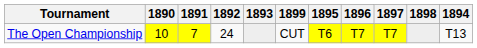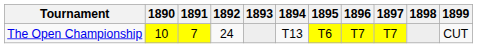 <table class="wikitable" style="font-size:95%;text-align:center;">
 <tr>
 <th>Tournament</th>
 <th>1890</th>
 <th>1891</th>
 <th>1892</th>
 <th>1893</th>
-<th>1899</th>
+<th>1894</th>
 <th>1895</th>
 <th>1896</th>
 <th>1897</th>
 <th>1898</th>
-<th>1894</th>
+<th>1899</th>
 </tr>
 <tr>
 <td align=left><a href='#'>The Open Championship</a></td>
 <td style="background:yellow;">10</td>
 <td style="background:yellow;">7</td>
 <td>24</td>
 <td style="background:#eeeeee;"></td>
-<td>CUT</td>
+<td>T13</td>
 <td style="background:yellow;">T6</td>
 <td style="background:yellow;">T7</td>
 <td style="background:yellow;">T7</td>
 <td style="background:#eeeeee;"></td>
-<td>T13</td>
+<td>CUT</td>
 </tr>
 </table>
